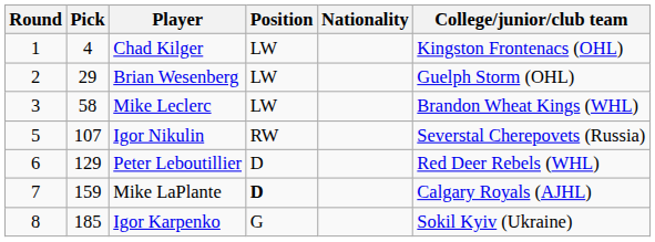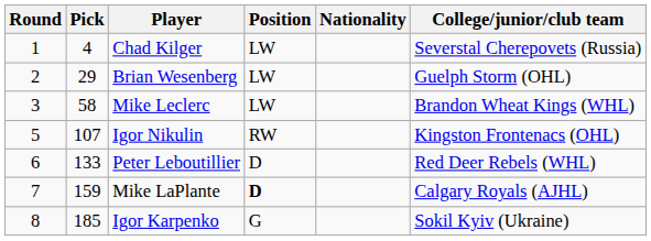 <table class="wikitable">
 <tr>
 <th bgcolor="#DDDDFF">Round</th>
 <th bgcolor="#DDDDFF">Pick</th>
 <th bgcolor="#DDDDFF">Player</th>
 <th bgcolor="#DDDDFF">Position</th>
 <th bgcolor="#DDDDFF">Nationality</th>
 <th bgcolor="#DDDDFF">College/junior/club team</th>
 </tr>
 <tr>
 <td style="text-align:center;">1</td>
 <td style="text-align:center;">4</td>
 <td><a href='#'>Chad Kilger</a></td>
 <td>LW</td>
 <td></td>
-<td><a href='#'>Kingston Frontenacs</a> (<a href='#'>OHL</a>)</td>
+<td><a href='#'>Severstal Cherepovets</a> (Russia)</td>
 </tr>
 <tr>
 <td style="text-align:center;">2</td>
 <td style="text-align:center;">29</td>
 <td><a href='#'>Brian Wesenberg</a></td>
 <td>LW</td>
 <td></td>
 <td><a href='#'>Guelph Storm</a> (OHL)</td>
 </tr>
 <tr>
 <td style="text-align:center;">3</td>
 <td style="text-align:center;">58</td>
 <td><a href='#'>Mike Leclerc</a></td>
 <td>LW</td>
 <td></td>
 <td><a href='#'>Brandon Wheat Kings</a> (<a href='#'>WHL</a>)</td>
 </tr>
 <tr>
 <td style="text-align:center;">5</td>
 <td style="text-align:center;">107</td>
 <td><a href='#'>Igor Nikulin</a></td>
 <td>RW</td>
 <td></td>
-<td><a href='#'>Severstal Cherepovets</a> (Russia)</td>
+<td><a href='#'>Kingston Frontenacs</a> (<a href='#'>OHL</a>)</td>
 </tr>
 <tr>
 <td style="text-align:center;">6</td>
-<td style="text-align:center;">129</td>
+<td style="text-align:center;">133</td>
 <td><a href='#'>Peter Leboutillier</a></td>
 <td>D</td>
 <td></td>
 <td><a href='#'>Red Deer Rebels</a> (<a href='#'>WHL</a>)</td>
 </tr>
 <tr>
 <td style="text-align:center;">7</td>
 <td style="text-align:center;">159</td>
 <td>Mike LaPlante</td>
 <td><strong>D</strong></td>
 <td></td>
 <td><a href='#'>Calgary Royals</a> (<a href='#'>AJHL</a>)</td>
 </tr>
 <tr>
 <td style="text-align:center;">8</td>
 <td style="text-align:center;">185</td>
 <td><a href='#'>Igor Karpenko</a></td>
 <td>G</td>
 <td></td>
 <td><a href='#'>Sokil Kyiv</a> (Ukraine)</td>
 </tr>
 </table>
